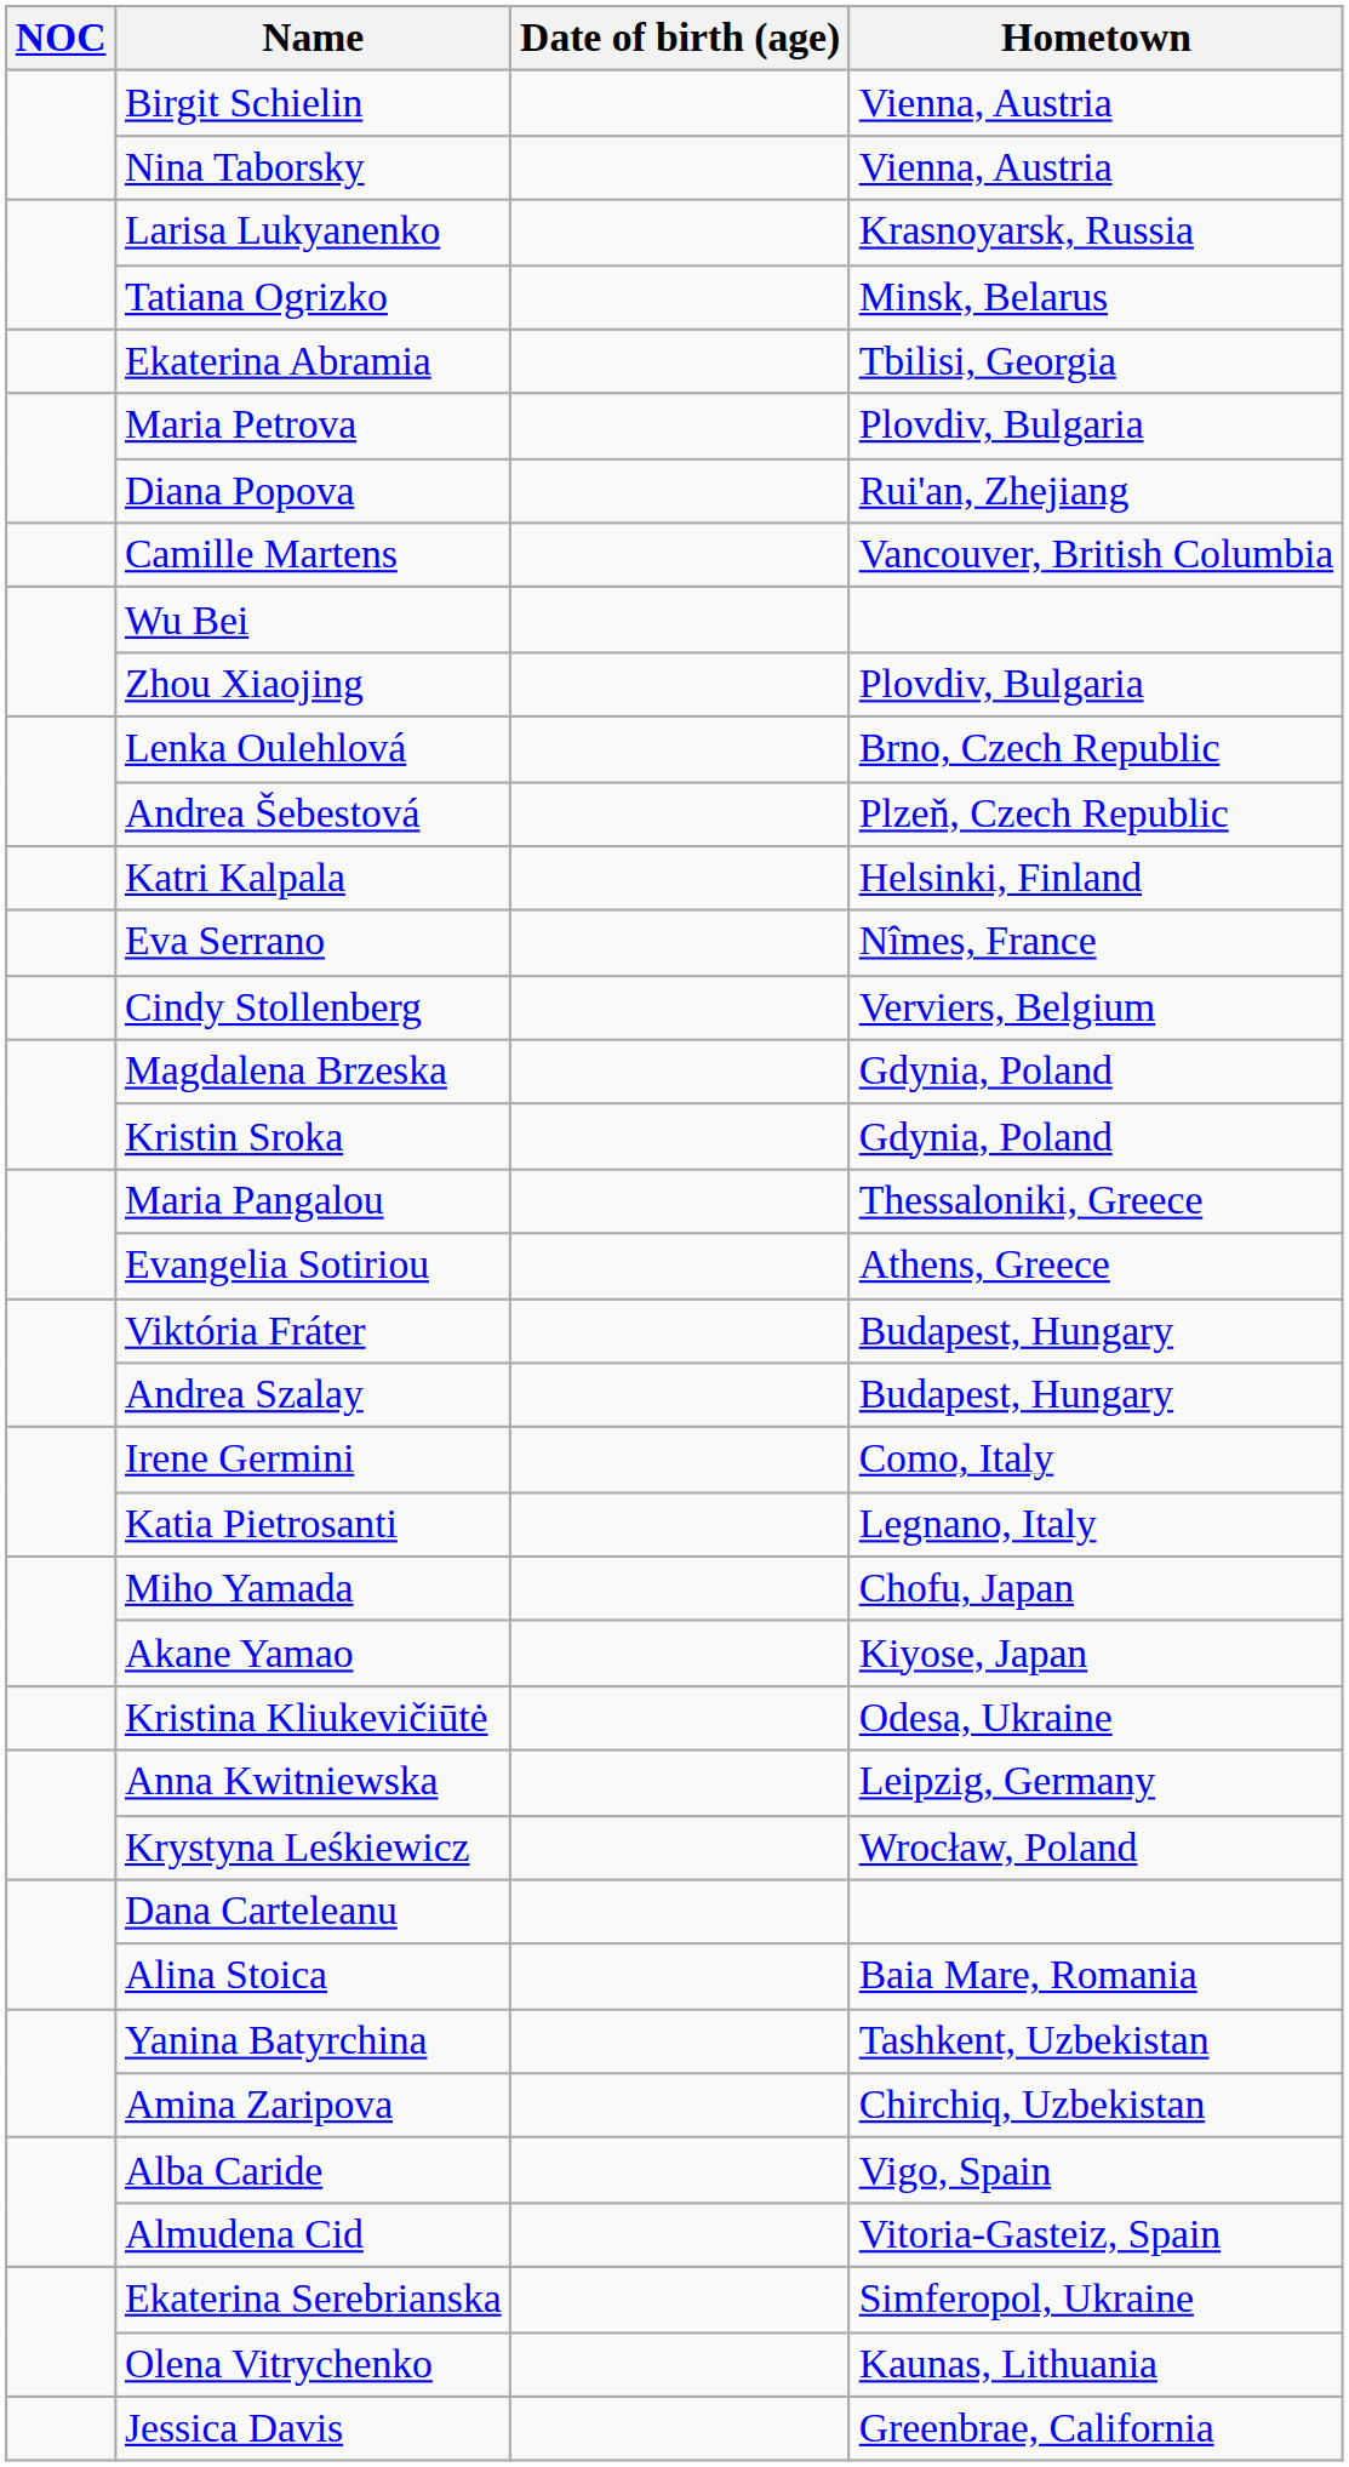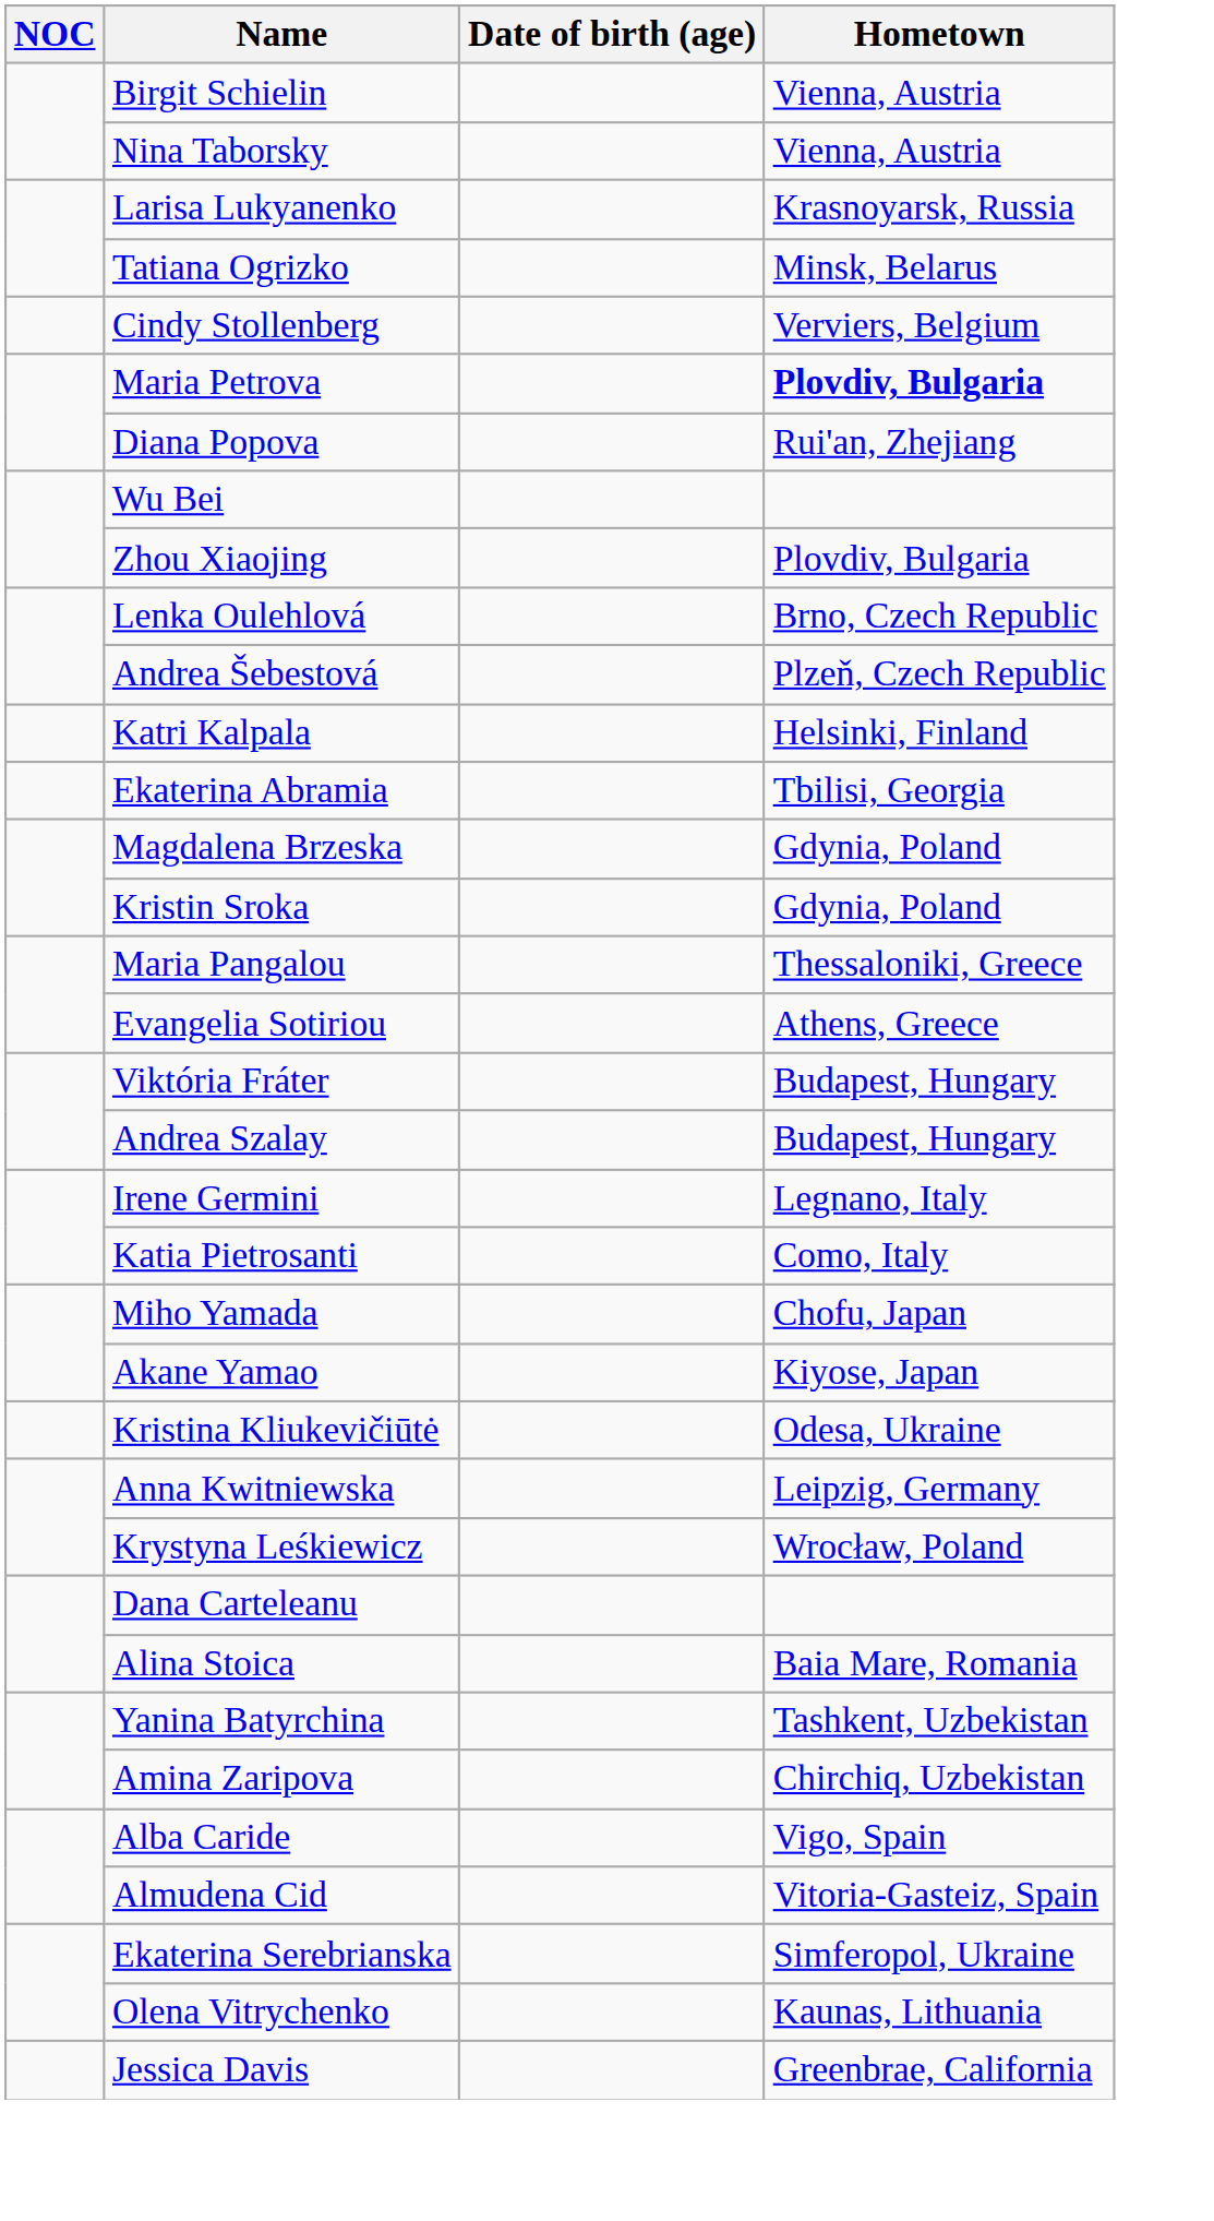 <table class="wikitable sortable">
 <tr>
 <th><a href='#'>NOC</a></th>
 <th>Name</th>
 <th>Date of birth (age)</th>
 <th>Hometown</th>
 </tr>
 <tr>
 <td rowspan="2"></td>
 <td><a href='#'>Birgit Schielin</a></td>
 <td></td>
 <td><a href='#'>Vienna, Austria</a></td>
 </tr>
 <tr>
 <td><a href='#'>Nina Taborsky</a></td>
 <td></td>
 <td><a href='#'>Vienna, Austria</a></td>
 </tr>
 <tr>
 <td rowspan="2"></td>
 <td><a href='#'>Larisa Lukyanenko</a></td>
 <td></td>
 <td><a href='#'>Krasnoyarsk, Russia</a></td>
 </tr>
 <tr>
 <td><a href='#'>Tatiana Ogrizko</a></td>
 <td></td>
 <td><a href='#'>Minsk, Belarus</a></td>
 </tr>
 <tr>
 <td></td>
-<td><a href='#'>Ekaterina Abramia</a></td>
+<td><a href='#'>Cindy Stollenberg</a></td>
 <td></td>
-<td><a href='#'>Tbilisi, Georgia</a></td>
+<td><a href='#'>Verviers, Belgium</a></td>
 </tr>
 <tr>
 <td rowspan="2"></td>
 <td><a href='#'>Maria Petrova</a></td>
 <td></td>
-<td><a href='#'>Plovdiv, Bulgaria</a></td>
+<td><strong><a href='#'>Plovdiv, Bulgaria</a></strong></td>
 </tr>
 <tr>
 <td><a href='#'>Diana Popova</a></td>
 <td></td>
 <td><a href='#'>Rui'an, Zhejiang</a></td>
-</tr>
-<tr>
-<td></td>
-<td><a href='#'>Camille Martens</a></td>
-<td></td>
-<td><a href='#'>Vancouver, British Columbia</a></td>
 </tr>
 <tr>
 <td rowspan="2"></td>
 <td><a href='#'>Wu Bei</a></td>
 <td></td>
 <td></td>
 </tr>
 <tr>
 <td><a href='#'>Zhou Xiaojing</a></td>
 <td></td>
 <td><a href='#'>Plovdiv, Bulgaria</a></td>
 </tr>
 <tr>
 <td rowspan="2"></td>
 <td><a href='#'>Lenka Oulehlová</a></td>
 <td></td>
 <td><a href='#'>Brno, Czech Republic</a></td>
 </tr>
 <tr>
 <td><a href='#'>Andrea Šebestová</a></td>
 <td></td>
 <td><a href='#'>Plzeň, Czech Republic</a></td>
 </tr>
 <tr>
 <td></td>
 <td><a href='#'>Katri Kalpala</a></td>
 <td></td>
 <td><a href='#'>Helsinki, Finland</a></td>
 </tr>
 <tr>
 <td></td>
-<td><a href='#'>Eva Serrano</a></td>
+<td><a href='#'>Ekaterina Abramia</a></td>
 <td></td>
-<td><a href='#'>Nîmes, France</a></td>
-</tr>
-<tr>
-<td></td>
-<td><a href='#'>Cindy Stollenberg</a></td>
-<td></td>
-<td><a href='#'>Verviers, Belgium</a></td>
+<td><a href='#'>Tbilisi, Georgia</a></td>
 </tr>
 <tr>
 <td rowspan="2"></td>
 <td><a href='#'>Magdalena Brzeska</a></td>
 <td></td>
 <td><a href='#'>Gdynia, Poland</a></td>
 </tr>
 <tr>
 <td><a href='#'>Kristin Sroka</a></td>
 <td></td>
 <td><a href='#'>Gdynia, Poland</a></td>
 </tr>
 <tr>
 <td rowspan="2"></td>
 <td><a href='#'>Maria Pangalou</a></td>
 <td></td>
 <td><a href='#'>Thessaloniki, Greece</a></td>
 </tr>
 <tr>
 <td><a href='#'>Evangelia Sotiriou</a></td>
 <td></td>
 <td><a href='#'>Athens, Greece</a></td>
 </tr>
 <tr>
 <td rowspan="2"></td>
 <td><a href='#'>Viktória Fráter</a></td>
 <td></td>
 <td><a href='#'>Budapest, Hungary</a></td>
 </tr>
 <tr>
 <td><a href='#'>Andrea Szalay</a></td>
 <td></td>
 <td><a href='#'>Budapest, Hungary</a></td>
 </tr>
 <tr>
 <td rowspan="2"></td>
 <td><a href='#'>Irene Germini</a></td>
 <td></td>
-<td><a href='#'>Como, Italy</a></td>
+<td><a href='#'>Legnano, Italy</a></td>
 </tr>
 <tr>
 <td><a href='#'>Katia Pietrosanti</a></td>
 <td></td>
-<td><a href='#'>Legnano, Italy</a></td>
+<td><a href='#'>Como, Italy</a></td>
 </tr>
 <tr>
 <td rowspan="2"></td>
 <td><a href='#'>Miho Yamada</a></td>
 <td></td>
 <td><a href='#'>Chofu, Japan</a></td>
 </tr>
 <tr>
 <td><a href='#'>Akane Yamao</a></td>
 <td></td>
 <td><a href='#'>Kiyose, Japan</a></td>
 </tr>
 <tr>
 <td></td>
 <td><a href='#'>Kristina Kliukevičiūtė</a></td>
 <td></td>
 <td><a href='#'>Odesa, Ukraine</a></td>
 </tr>
 <tr>
 <td rowspan="2"></td>
 <td><a href='#'>Anna Kwitniewska</a></td>
 <td></td>
 <td><a href='#'>Leipzig, Germany</a></td>
 </tr>
 <tr>
 <td><a href='#'>Krystyna Leśkiewicz</a></td>
 <td></td>
 <td><a href='#'>Wrocław, Poland</a></td>
 </tr>
 <tr>
 <td rowspan="2"></td>
 <td><a href='#'>Dana Carteleanu</a></td>
 <td></td>
 <td></td>
 </tr>
 <tr>
 <td><a href='#'>Alina Stoica</a></td>
 <td></td>
 <td><a href='#'>Baia Mare, Romania</a></td>
 </tr>
 <tr>
 <td rowspan="2"></td>
 <td><a href='#'>Yanina Batyrchina</a></td>
 <td></td>
 <td><a href='#'>Tashkent, Uzbekistan</a></td>
 </tr>
 <tr>
 <td><a href='#'>Amina Zaripova</a></td>
 <td></td>
 <td><a href='#'>Chirchiq, Uzbekistan</a></td>
 </tr>
 <tr>
 <td rowspan="2"></td>
 <td><a href='#'>Alba Caride</a></td>
 <td></td>
 <td><a href='#'>Vigo, Spain</a></td>
 </tr>
 <tr>
 <td><a href='#'>Almudena Cid</a></td>
 <td></td>
 <td><a href='#'>Vitoria-Gasteiz, Spain</a></td>
 </tr>
 <tr>
 <td rowspan="2"></td>
 <td><a href='#'>Ekaterina Serebrianska</a></td>
 <td></td>
 <td><a href='#'>Simferopol, Ukraine</a></td>
 </tr>
 <tr>
 <td><a href='#'>Olena Vitrychenko</a></td>
 <td></td>
 <td><a href='#'>Kaunas, Lithuania</a></td>
 </tr>
 <tr>
 <td></td>
 <td><a href='#'>Jessica Davis</a></td>
 <td></td>
 <td><a href='#'>Greenbrae, California</a></td>
 </tr>
 </table>
